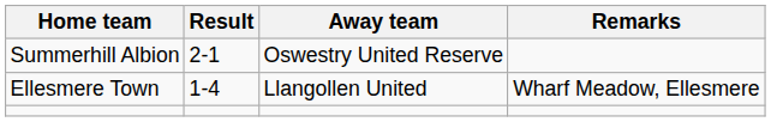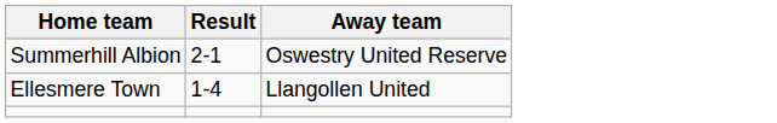 <table class="wikitable">
 <tr>
 <th>Home team</th>
 <th>Result</th>
 <th>Away team</th>
-<th>Remarks</th>
 </tr>
 <tr>
 <td>Summerhill Albion</td>
 <td>2-1</td>
 <td> Oswestry United Reserve</td>
-<td></td>
 </tr>
 <tr>
 <td> Ellesmere Town</td>
 <td>1-4</td>
 <td>Llangollen United</td>
-<td>Wharf Meadow, Ellesmere</td>
 </tr>
 <tr>
 <td></td>
 <td></td>
 <td></td>
-<td></td>
 </tr>
 </table>
